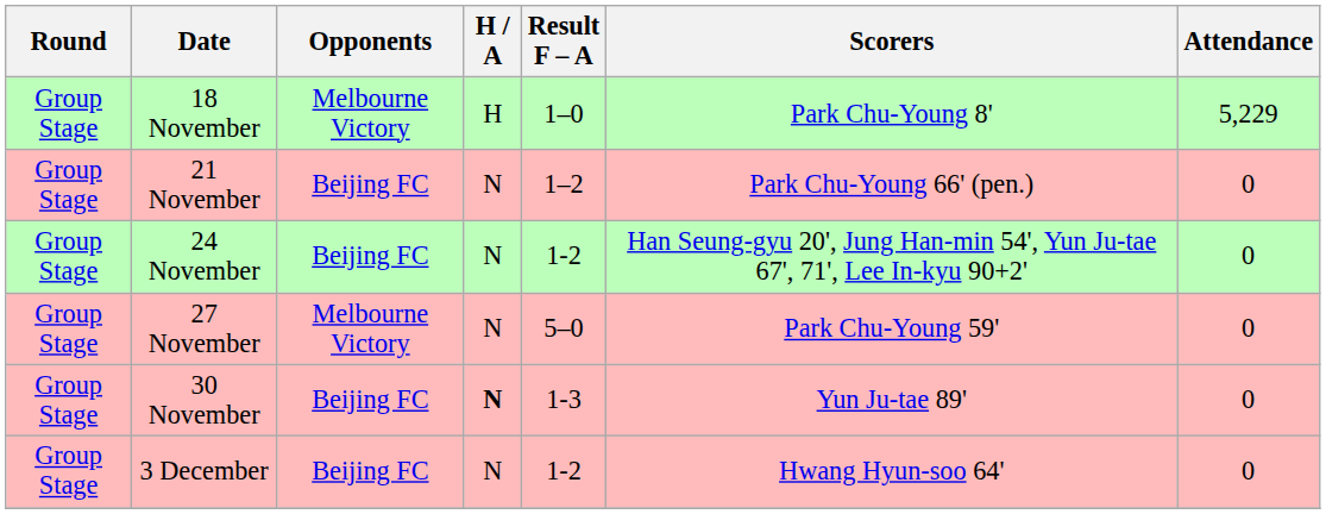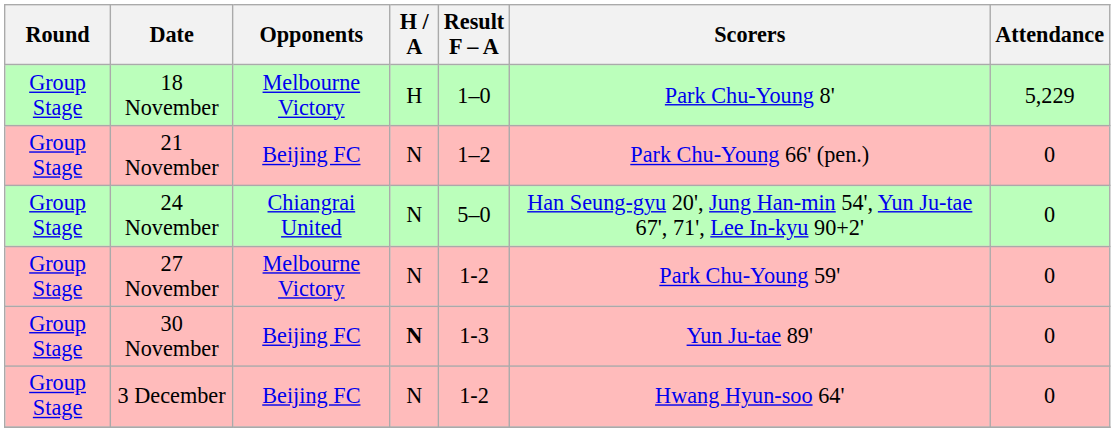 <table class="wikitable" style="text-align:center; width:90%">
 <tr>
 <th>Round</th>
 <th>Date</th>
 <th>Opponents</th>
 <th>H / A</th>
 <th>Result<br>F – A</th>
 <th>Scorers</th>
 <th>Attendance</th>
 </tr>
 <tr bgcolor="#bbffbb">
 <td><a href='#'>Group Stage</a></td>
 <td>18 November</td>
 <td><a href='#'>Melbourne Victory</a></td>
 <td>H</td>
 <td>1–0</td>
 <td><a href='#'>Park Chu-Young</a> 8'</td>
 <td>5,229</td>
 </tr>
 <tr bgcolor="#ffbbbb">
 <td><a href='#'>Group Stage</a></td>
 <td>21 November</td>
 <td><a href='#'>Beijing FC</a></td>
 <td>N</td>
 <td>1–2</td>
 <td><a href='#'>Park Chu-Young</a> 66' (pen.)</td>
 <td>0</td>
 </tr>
 <tr bgcolor="#bbffbb">
 <td><a href='#'>Group Stage</a></td>
 <td>24 November</td>
-<td><a href='#'>Beijing FC</a></td>
+<td><a href='#'>Chiangrai United</a></td>
 <td>N</td>
-<td>1-2</td>
+<td>5–0</td>
 <td><a href='#'>Han Seung-gyu</a> 20', <a href='#'>Jung Han-min</a> 54', <a href='#'>Yun Ju-tae</a> 67', 71', <a href='#'>Lee In-kyu</a> 90+2'</td>
 <td>0</td>
 </tr>
 <tr bgcolor="#ffbbbb">
 <td><a href='#'>Group Stage</a></td>
 <td>27 November</td>
 <td><a href='#'>Melbourne Victory</a></td>
 <td>N</td>
-<td>5–0</td>
+<td>1-2</td>
 <td><a href='#'>Park Chu-Young</a> 59'</td>
 <td>0</td>
 </tr>
 <tr bgcolor="#ffbbbb">
 <td><a href='#'>Group Stage</a></td>
 <td>30 November</td>
 <td><a href='#'>Beijing FC</a></td>
 <td><strong>N</strong></td>
 <td>1-3</td>
 <td><a href='#'>Yun Ju-tae</a> 89'</td>
 <td>0</td>
 </tr>
 <tr bgcolor="#ffbbbb">
 <td><a href='#'>Group Stage</a></td>
 <td>3 December</td>
 <td><a href='#'>Beijing FC</a></td>
 <td>N</td>
 <td>1-2</td>
 <td><a href='#'>Hwang Hyun-soo</a> 64'</td>
 <td>0</td>
 </tr>
 <tr>
 </tr>
 </table>
